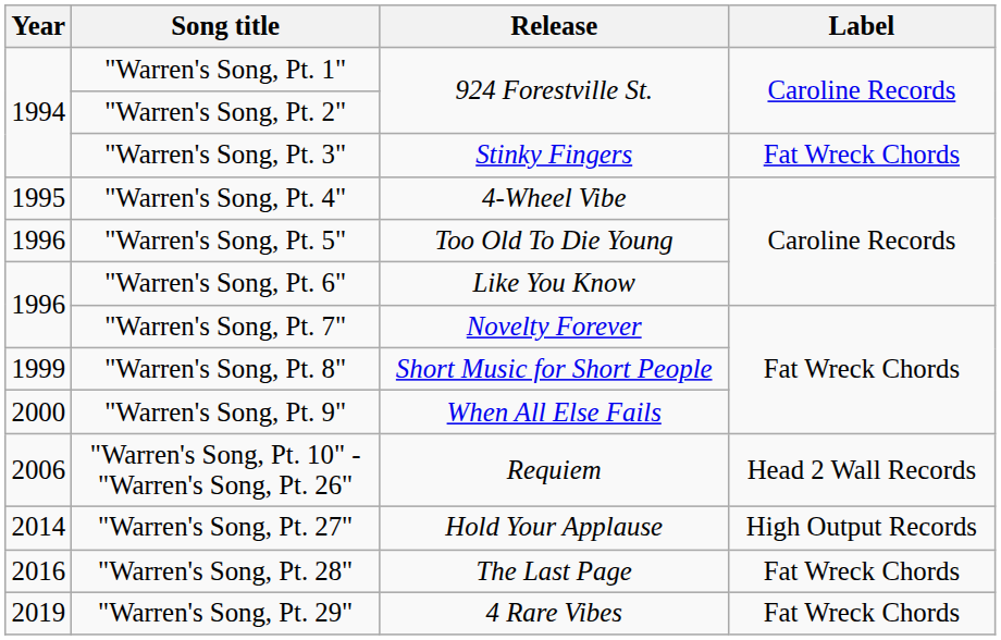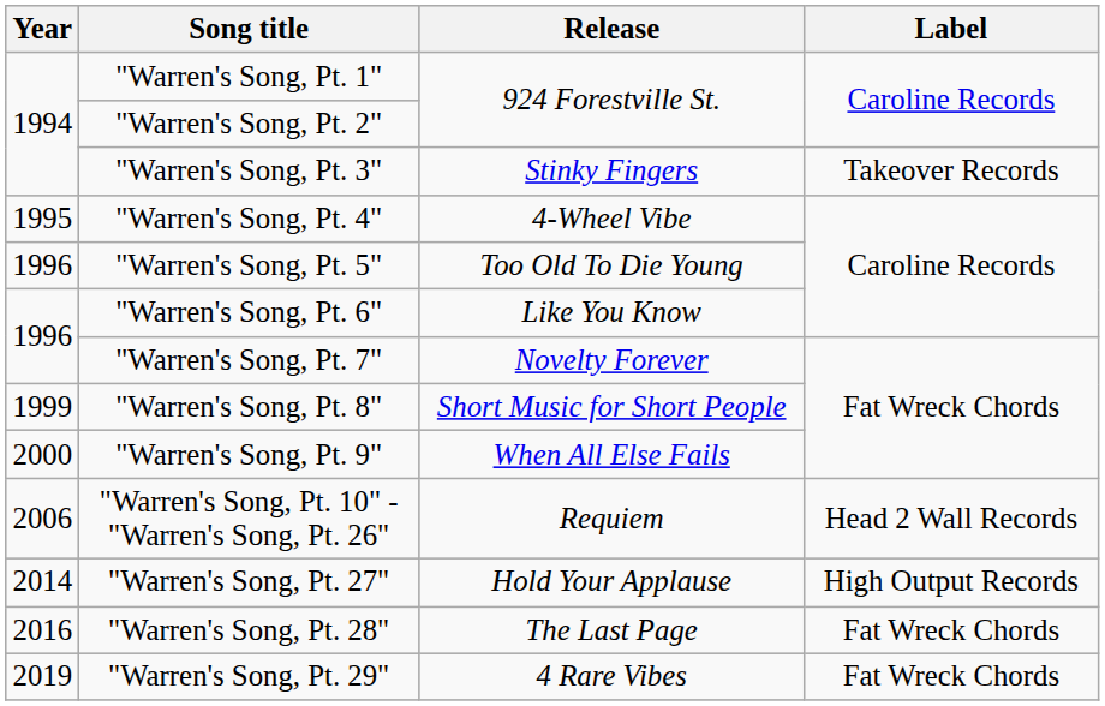 <table class="wikitable">
 <tr>
 <th>Year</th>
 <th width="175">Song title</th>
 <th width="200">Release</th>
 <th width="150">Label</th>
 </tr>
 <tr>
 <td align="center" rowspan="3">1994</td>
 <td align="center">"Warren's Song, Pt. 1"</td>
 <td align="center" rowspan="2"><em>924 Forestville St.</em></td>
 <td align="center" rowspan="2"><a href='#'>Caroline Records</a></td>
 </tr>
 <tr>
 <td align="center">"Warren's Song, Pt. 2"</td>
 </tr>
 <tr>
 <td align="center">"Warren's Song, Pt. 3"</td>
 <td align="center" rowspan="1"><em><a href='#'>Stinky Fingers</a></em></td>
-<td align="center" rowspan="1"><a href='#'>Fat Wreck Chords</a></td>
+<td align="center" rowspan="1">Takeover Records</td>
 </tr>
 <tr>
 <td align="center" rowspan="1">1995</td>
 <td align="center">"Warren's Song, Pt. 4"</td>
 <td align="center" rowspan="1"><em>4-Wheel Vibe</em></td>
 <td align="center" rowspan="3">Caroline Records</td>
 </tr>
 <tr>
 <td align="center" rowspan="1">1996</td>
 <td align="center">"Warren's Song, Pt. 5"</td>
 <td align="center" rowspan="1"><em>Too Old To Die Young</em></td>
 </tr>
 <tr>
 <td align="center" rowspan="2">1996</td>
 <td align="center">"Warren's Song, Pt. 6"</td>
 <td align="center" rowspan="1"><em>Like You Know</em></td>
 </tr>
 <tr>
 <td align="center">"Warren's Song, Pt. 7"</td>
 <td align="center" rowspan="1"><em><a href='#'>Novelty Forever</a></em></td>
 <td align="center" rowspan="3">Fat Wreck Chords</td>
 </tr>
 <tr>
 <td align="center" rowspan="1">1999</td>
 <td align="center">"Warren's Song, Pt. 8"</td>
 <td align="center" rowspan="1"><em><a href='#'>Short Music for Short People</a></em></td>
 </tr>
 <tr>
 <td align="center" rowspan="1">2000</td>
 <td align="center">"Warren's Song, Pt. 9"</td>
 <td align="center" rowspan="1"><em><a href='#'>When All Else Fails</a></em></td>
 </tr>
 <tr>
 <td align="center" rowspan="1">2006</td>
 <td align="center">"Warren's Song, Pt. 10" - "Warren's Song, Pt. 26"</td>
 <td align="center" rowspan="1"><em>Requiem</em></td>
 <td align="center" rowspan="1">Head 2 Wall Records</td>
 </tr>
 <tr>
 <td align="center" rowspan="1">2014</td>
 <td align="center">"Warren's Song, Pt. 27"</td>
 <td align="center" rowspan="1"><em>Hold Your Applause</em></td>
 <td align="center" rowspan="1">High Output Records</td>
 </tr>
 <tr>
 <td align="center" rowspan="1">2016</td>
 <td align="center">"Warren's Song, Pt. 28"</td>
 <td align="center" rowspan="1"><em>The Last Page</em></td>
 <td align="center" rowspan="1">Fat Wreck Chords</td>
 </tr>
 <tr>
 <td align="center" rowspan="1">2019</td>
 <td align="center">"Warren's Song, Pt. 29"</td>
 <td align="center" rowspan="1"><em>4 Rare Vibes</em></td>
 <td align="center" rowspan="1">Fat Wreck Chords</td>
 </tr>
 </table>
